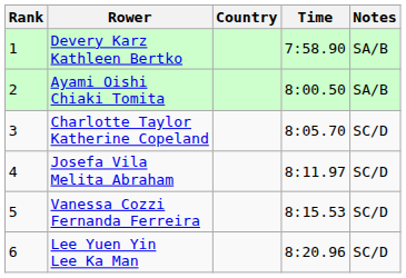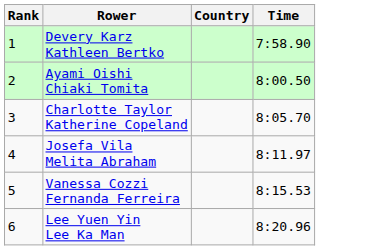 <table class="wikitable">
 <tr>
 <th>Rank</th>
 <th>Rower</th>
 <th>Country</th>
 <th>Time</th>
-<th>Notes</th>
 </tr>
 <tr bgcolor=ccffcc>
 <td>1</td>
 <td><a href='#'>Devery Karz</a><br><a href='#'>Kathleen Bertko</a></td>
 <td></td>
 <td>7:58.90</td>
-<td>SA/B</td>
 </tr>
 <tr bgcolor=ccffcc>
 <td>2</td>
 <td><a href='#'>Ayami Oishi</a><br><a href='#'>Chiaki Tomita</a></td>
 <td></td>
 <td>8:00.50</td>
-<td>SA/B</td>
 </tr>
 <tr>
 <td>3</td>
 <td><a href='#'>Charlotte Taylor</a><br><a href='#'>Katherine Copeland</a></td>
 <td></td>
 <td>8:05.70</td>
-<td>SC/D</td>
 </tr>
 <tr>
 <td>4</td>
 <td><a href='#'>Josefa Vila</a><br><a href='#'>Melita Abraham</a></td>
 <td></td>
 <td>8:11.97</td>
-<td>SC/D</td>
 </tr>
 <tr>
 <td>5</td>
 <td><a href='#'>Vanessa Cozzi</a><br><a href='#'>Fernanda Ferreira</a></td>
 <td></td>
 <td>8:15.53</td>
-<td>SC/D</td>
 </tr>
 <tr>
 <td>6</td>
 <td><a href='#'>Lee Yuen Yin</a><br><a href='#'>Lee Ka Man</a></td>
 <td></td>
 <td>8:20.96</td>
-<td>SC/D</td>
 </tr>
 </table>
